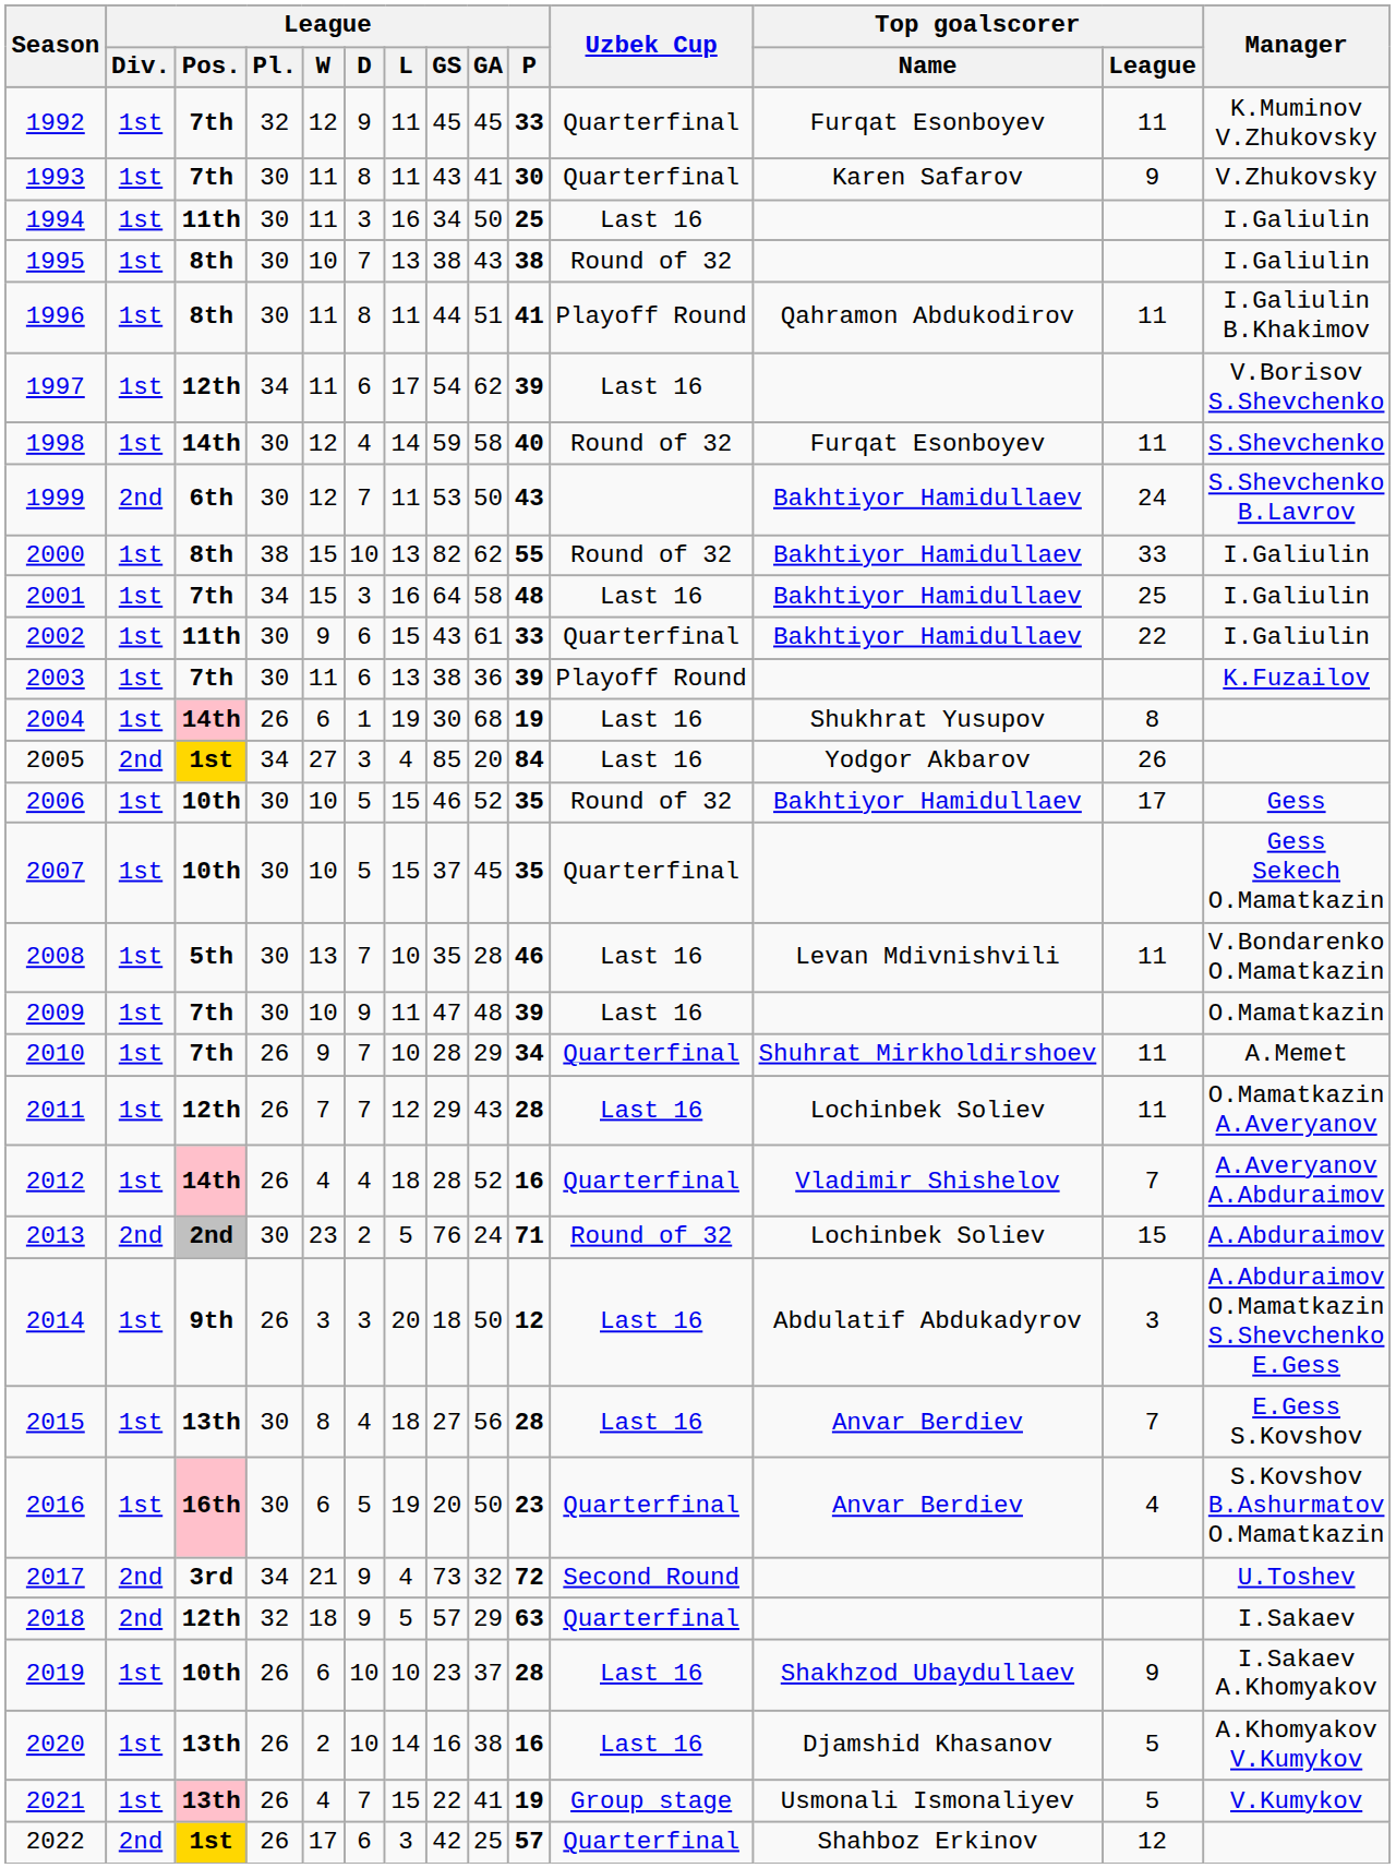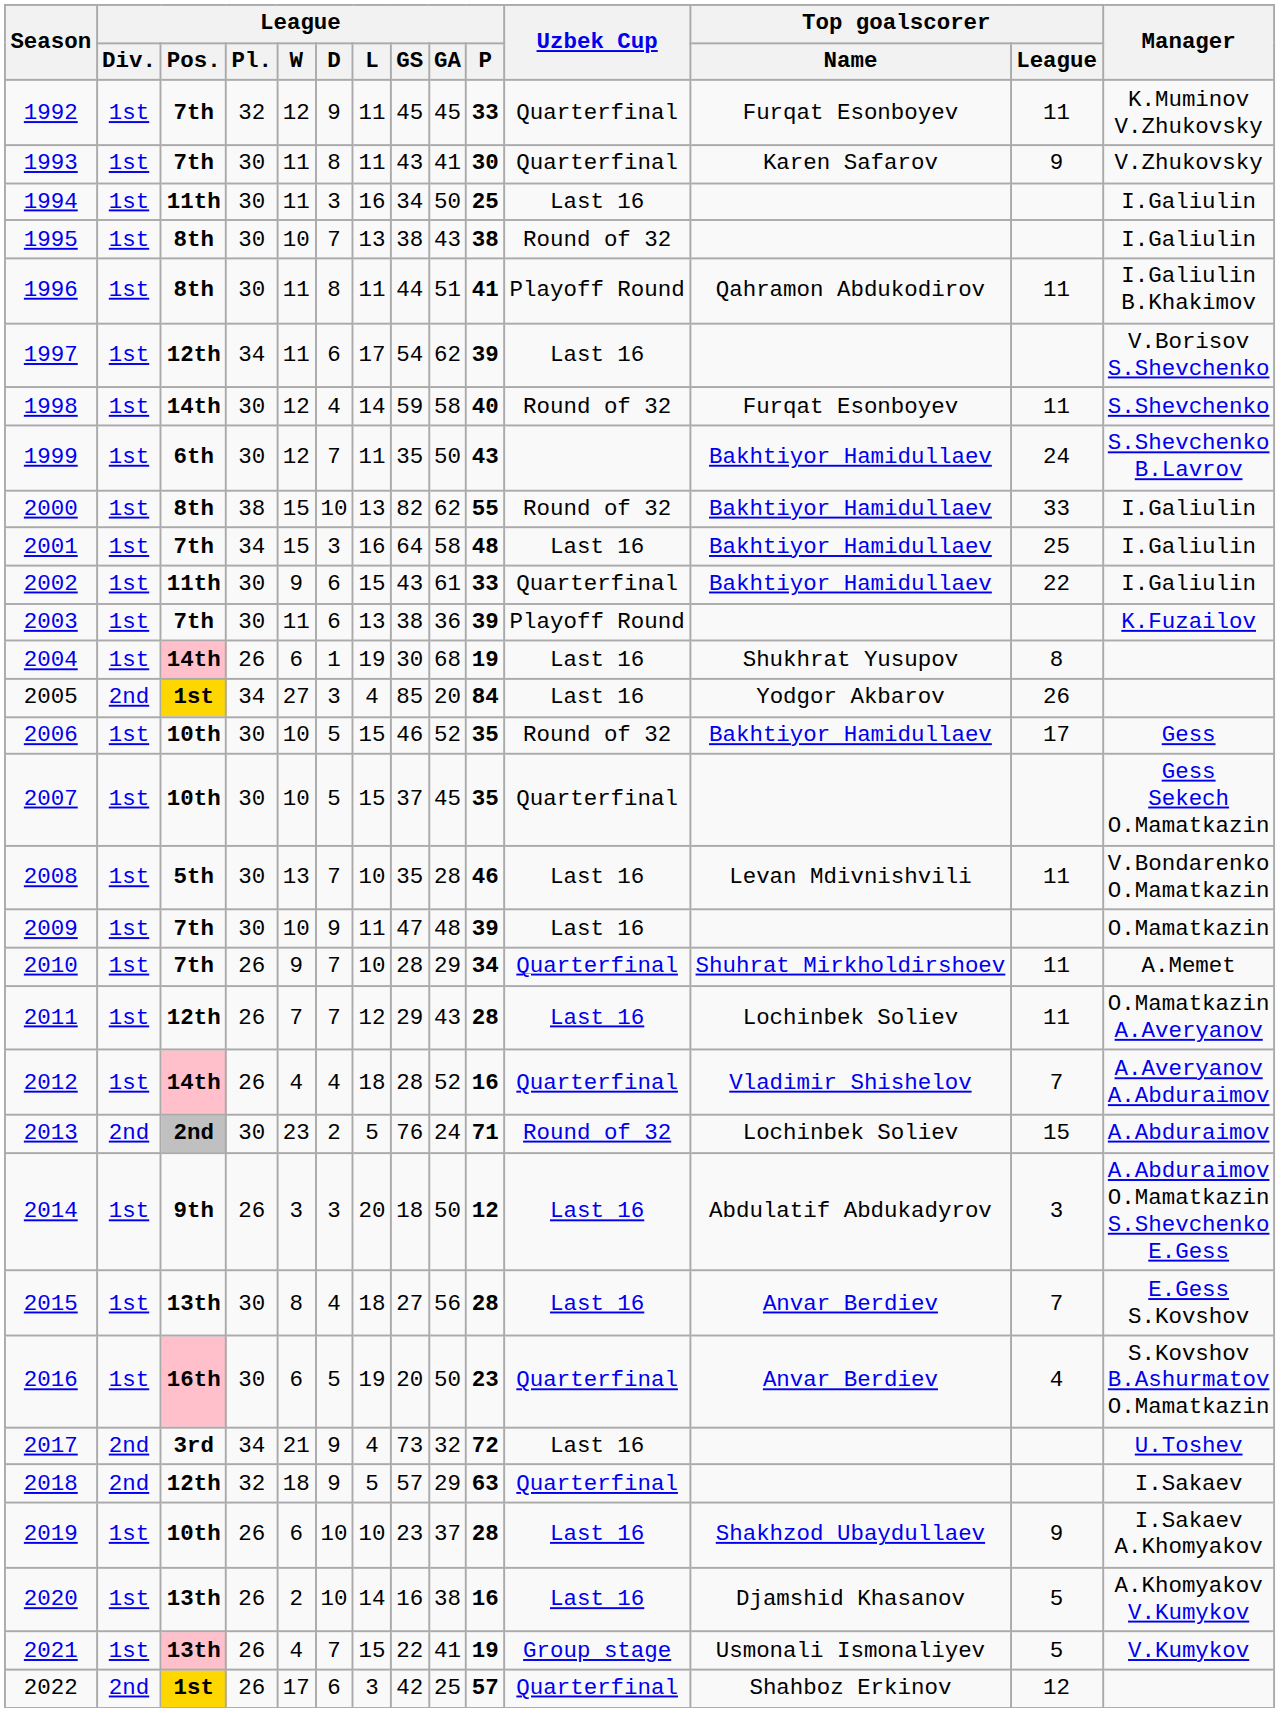 <table class="wikitable mw-collapsible mw-collapsed" align=center cellspacing="0" cellpadding="3" style="border:1px solid #AAAAAA;font-size:90%">
 <tr style="background:#efefef;">
 <th rowspan="2">Season</th>
 <th colspan="9">League</th>
 <th rowspan="2"><a href='#'>Uzbek Cup</a></th>
 <th colspan="2">Top goalscorer</th>
 <th rowspan="2">Manager</th>
 </tr>
 <tr>
 <th>Div.</th>
 <th>Pos.</th>
 <th>Pl.</th>
 <th>W</th>
 <th>D</th>
 <th>L</th>
 <th>GS</th>
 <th>GA</th>
 <th>P</th>
 <th>Name</th>
 <th>League</th>
 </tr>
 <tr>
 <td align=center><a href='#'>1992</a></td>
 <td align=center><a href='#'>1st</a></td>
 <td align=center><strong>7th</strong></td>
 <td align=center>32</td>
 <td align=center>12</td>
 <td align=center>9</td>
 <td align=center>11</td>
 <td align=center>45</td>
 <td align=center>45</td>
 <td align=center><strong>33</strong></td>
 <td align=center>Quarterfinal</td>
 <td align=center> Furqat Esonboyev</td>
 <td align=center>11</td>
 <td align=center> K.Muminov <br>  V.Zhukovsky</td>
 </tr>
 <tr>
 <td align=center><a href='#'>1993</a></td>
 <td align=center><a href='#'>1st</a></td>
 <td align=center><strong>7th</strong></td>
 <td align=center>30</td>
 <td align=center>11</td>
 <td align=center>8</td>
 <td align=center>11</td>
 <td align=center>43</td>
 <td align=center>41</td>
 <td align=center><strong>30</strong></td>
 <td align=center>Quarterfinal</td>
 <td align=center> Karen Safarov</td>
 <td align=center>9</td>
 <td align=center> V.Zhukovsky</td>
 </tr>
 <tr>
 <td align=center><a href='#'>1994</a></td>
 <td align=center><a href='#'>1st</a></td>
 <td align=center><strong>11th</strong></td>
 <td align=center>30</td>
 <td align=center>11</td>
 <td align=center>3</td>
 <td align=center>16</td>
 <td align=center>34</td>
 <td align=center>50</td>
 <td align=center><strong>25</strong></td>
 <td align=center>Last 16</td>
 <td align=center></td>
 <td align=center></td>
 <td align=center> I.Galiulin</td>
 </tr>
 <tr>
 <td align=center><a href='#'>1995</a></td>
 <td align=center><a href='#'>1st</a></td>
 <td align=center><strong>8th</strong></td>
 <td align=center>30</td>
 <td align=center>10</td>
 <td align=center>7</td>
 <td align=center>13</td>
 <td align=center>38</td>
 <td align=center>43</td>
 <td align=center><strong>38</strong></td>
 <td align=center>Round of 32</td>
 <td align=center></td>
 <td align=center></td>
 <td align=center> I.Galiulin</td>
 </tr>
 <tr>
 <td align=center><a href='#'>1996</a></td>
 <td align=center><a href='#'>1st</a></td>
 <td align=center><strong>8th</strong></td>
 <td align=center>30</td>
 <td align=center>11</td>
 <td align=center>8</td>
 <td align=center>11</td>
 <td align=center>44</td>
 <td align=center>51</td>
 <td align=center><strong>41</strong></td>
 <td align=center>Playoff Round</td>
 <td align=center> Qahramon Abdukodirov</td>
 <td align=center>11</td>
 <td align=center> I.Galiulin <br>  B.Khakimov</td>
 </tr>
 <tr>
 <td align=center><a href='#'>1997</a></td>
 <td align=center><a href='#'>1st</a></td>
 <td align=center><strong>12th</strong></td>
 <td align=center>34</td>
 <td align=center>11</td>
 <td align=center>6</td>
 <td align=center>17</td>
 <td align=center>54</td>
 <td align=center>62</td>
 <td align=center><strong>39</strong></td>
 <td align=center>Last 16</td>
 <td align=center></td>
 <td align=center></td>
 <td align=center> V.Borisov <br>  <a href='#'>S.Shevchenko</a></td>
 </tr>
 <tr>
 <td align=center><a href='#'>1998</a></td>
 <td align=center><a href='#'>1st</a></td>
 <td align=center><strong>14th</strong></td>
 <td align=center>30</td>
 <td align=center>12</td>
 <td align=center>4</td>
 <td align=center>14</td>
 <td align=center>59</td>
 <td align=center>58</td>
 <td align=center><strong>40</strong></td>
 <td align=center>Round of 32</td>
 <td align=center> Furqat Esonboyev</td>
 <td align=center>11</td>
 <td align=center> <a href='#'>S.Shevchenko</a></td>
 </tr>
 <tr>
 <td align=center><a href='#'>1999</a></td>
-<td align=center><a href='#'>2nd</a></td>
+<td align=center><a href='#'>1st</a></td>
 <td align=center><strong>6th</strong></td>
 <td align=center>30</td>
 <td align=center>12</td>
 <td align=center>7</td>
 <td align=center>11</td>
-<td align=center>53</td>
+<td align=center>35</td>
 <td align=center>50</td>
 <td align=center><strong>43</strong></td>
 <td align=center></td>
 <td align=center> <a href='#'>Bakhtiyor Hamidullaev</a></td>
 <td align=center>24</td>
 <td align=center> <a href='#'>S.Shevchenko</a> <br>  <a href='#'>B.Lavrov</a></td>
 </tr>
 <tr>
 <td align=center><a href='#'>2000</a></td>
 <td align=center><a href='#'>1st</a></td>
 <td align=center><strong>8th</strong></td>
 <td align=center>38</td>
 <td align=center>15</td>
 <td align=center>10</td>
 <td align=center>13</td>
 <td align=center>82</td>
 <td align=center>62</td>
 <td align=center><strong>55</strong></td>
 <td align=center>Round of 32</td>
 <td align=center> <a href='#'>Bakhtiyor Hamidullaev</a></td>
 <td align=center>33</td>
 <td align=center> I.Galiulin</td>
 </tr>
 <tr>
 <td align=center><a href='#'>2001</a></td>
 <td align=center><a href='#'>1st</a></td>
 <td align=center><strong>7th</strong></td>
 <td align=center>34</td>
 <td align=center>15</td>
 <td align=center>3</td>
 <td align=center>16</td>
 <td align=center>64</td>
 <td align=center>58</td>
 <td align=center><strong>48</strong></td>
 <td align=center>Last 16</td>
 <td align=center> <a href='#'>Bakhtiyor Hamidullaev</a></td>
 <td align=center>25</td>
 <td align=center> I.Galiulin</td>
 </tr>
 <tr>
 <td align=center><a href='#'>2002</a></td>
 <td align=center><a href='#'>1st</a></td>
 <td align=center><strong>11th</strong></td>
 <td align=center>30</td>
 <td align=center>9</td>
 <td align=center>6</td>
 <td align=center>15</td>
 <td align=center>43</td>
 <td align=center>61</td>
 <td align=center><strong>33</strong></td>
 <td align=center>Quarterfinal</td>
 <td align=center> <a href='#'>Bakhtiyor Hamidullaev</a></td>
 <td align=center>22</td>
 <td align=center> I.Galiulin</td>
 </tr>
 <tr>
 <td align=center><a href='#'>2003</a></td>
 <td align=center><a href='#'>1st</a></td>
 <td align=center><strong>7th</strong></td>
 <td align=center>30</td>
 <td align=center>11</td>
 <td align=center>6</td>
 <td align=center>13</td>
 <td align=center>38</td>
 <td align=center>36</td>
 <td align=center><strong>39</strong></td>
 <td align=center>Playoff Round</td>
 <td align=center></td>
 <td align=center></td>
 <td align=center> <a href='#'>K.Fuzailov</a></td>
 </tr>
 <tr>
 <td align=center><a href='#'>2004</a></td>
 <td align=center><a href='#'>1st</a></td>
 <td style="text-align:center; background:pink;"><strong>14th</strong></td>
 <td align=center>26</td>
 <td align=center>6</td>
 <td align=center>1</td>
 <td align=center>19</td>
 <td align=center>30</td>
 <td align=center>68</td>
 <td align=center><strong>19</strong></td>
 <td align=center>Last 16</td>
 <td align=center> Shukhrat Yusupov</td>
 <td align=center>8</td>
 <td align=center></td>
 </tr>
 <tr>
 <td align=center>2005</td>
 <td align=center><a href='#'>2nd</a></td>
 <td style="text-align:center; background:gold;"><strong>1st</strong></td>
 <td align=center>34</td>
 <td align=center>27</td>
 <td align=center>3</td>
 <td align=center>4</td>
 <td align=center>85</td>
 <td align=center>20</td>
 <td align=center><strong>84</strong></td>
 <td align=center>Last 16</td>
 <td align=center> Yodgor Akbarov</td>
 <td align=center>26</td>
 <td align=center></td>
 </tr>
 <tr>
 <td align=center><a href='#'>2006</a></td>
 <td align=center><a href='#'>1st</a></td>
 <td align=center><strong>10th</strong></td>
 <td align=center>30</td>
 <td align=center>10</td>
 <td align=center>5</td>
 <td align=center>15</td>
 <td align=center>46</td>
 <td align=center>52</td>
 <td align=center><strong>35</strong></td>
 <td align=center>Round of 32</td>
 <td align=center> <a href='#'>Bakhtiyor Hamidullaev</a></td>
 <td align=center>17</td>
 <td align=center> <a href='#'>Gess</a></td>
 </tr>
 <tr>
 <td align=center><a href='#'>2007</a></td>
 <td align=center><a href='#'>1st</a></td>
 <td align=center><strong>10th</strong></td>
 <td align=center>30</td>
 <td align=center>10</td>
 <td align=center>5</td>
 <td align=center>15</td>
 <td align=center>37</td>
 <td align=center>45</td>
 <td align=center><strong>35</strong></td>
 <td align=center>Quarterfinal</td>
 <td align=center></td>
 <td align=center></td>
 <td align=center> <a href='#'>Gess</a> <br>  <a href='#'>Sekech</a> <br>  O.Mamatkazin</td>
 </tr>
 <tr>
 <td align=center><a href='#'>2008</a></td>
 <td align=center><a href='#'>1st</a></td>
 <td align=center><strong>5th</strong></td>
 <td align=center>30</td>
 <td align=center>13</td>
 <td align=center>7</td>
 <td align=center>10</td>
 <td align=center>35</td>
 <td align=center>28</td>
 <td align=center><strong>46</strong></td>
 <td align=center>Last 16</td>
 <td align=center> Levan Mdivnishvili</td>
 <td align=center>11</td>
 <td align=center> V.Bondarenko <br>  O.Mamatkazin</td>
 </tr>
 <tr>
 <td align=center><a href='#'>2009</a></td>
 <td align=center><a href='#'>1st</a></td>
 <td align=center><strong>7th</strong></td>
 <td align=center>30</td>
 <td align=center>10</td>
 <td align=center>9</td>
 <td align=center>11</td>
 <td align=center>47</td>
 <td align=center>48</td>
 <td align=center><strong>39</strong></td>
 <td align=center>Last 16</td>
 <td align=center></td>
 <td align=center></td>
 <td align=center> O.Mamatkazin</td>
 </tr>
 <tr>
 <td align=center><a href='#'>2010</a></td>
 <td align=center><a href='#'>1st</a></td>
 <td align=center><strong>7th</strong></td>
 <td align=center>26</td>
 <td align=center>9</td>
 <td align=center>7</td>
 <td align=center>10</td>
 <td align=center>28</td>
 <td align=center>29</td>
 <td align=center><strong>34</strong></td>
 <td align=center><a href='#'>Quarterfinal</a></td>
 <td align=center> <a href='#'>Shuhrat Mirkholdirshoev</a></td>
 <td align=center>11</td>
 <td align=center> A.Memet</td>
 </tr>
 <tr>
 <td align=center><a href='#'>2011</a></td>
 <td align=center><a href='#'>1st</a></td>
 <td align=center><strong>12th</strong></td>
 <td align=center>26</td>
 <td align=center>7</td>
 <td align=center>7</td>
 <td align=center>12</td>
 <td align=center>29</td>
 <td align=center>43</td>
 <td align=center><strong>28</strong></td>
 <td align=center><a href='#'>Last 16</a></td>
 <td align=center> Lochinbek Soliev</td>
 <td align=center>11</td>
 <td align=center> O.Mamatkazin <br>  <a href='#'>A.Averyanov</a></td>
 </tr>
 <tr>
 <td align=center><a href='#'>2012</a></td>
 <td align=center><a href='#'>1st</a></td>
 <td style="text-align:center; background:pink;"><strong>14th</strong></td>
 <td align=center>26</td>
 <td align=center>4</td>
 <td align=center>4</td>
 <td align=center>18</td>
 <td align=center>28</td>
 <td align=center>52</td>
 <td align=center><strong>16</strong></td>
 <td align=center><a href='#'>Quarterfinal</a></td>
 <td align=center> <a href='#'>Vladimir Shishelov</a></td>
 <td align=center>7</td>
 <td align=center> <a href='#'>A.Averyanov</a> <br>  <a href='#'>A.Abduraimov</a></td>
 </tr>
 <tr>
 <td align=center><a href='#'>2013</a></td>
 <td align=center><a href='#'>2nd</a></td>
 <td style="text-align:center; background:silver;"><strong>2nd</strong></td>
 <td align=center>30</td>
 <td align=center>23</td>
 <td align=center>2</td>
 <td align=center>5</td>
 <td align=center>76</td>
 <td align=center>24</td>
 <td align=center><strong>71</strong></td>
 <td align=center><a href='#'>Round of 32</a></td>
 <td align=center> Lochinbek Soliev</td>
 <td align=center>15</td>
 <td align=center> <a href='#'>A.Abduraimov</a></td>
 </tr>
 <tr>
 <td align=center><a href='#'>2014</a></td>
 <td align=center><a href='#'>1st</a></td>
 <td align=center><strong>9th</strong></td>
 <td align=center>26</td>
 <td align=center>3</td>
 <td align=center>3</td>
 <td align=center>20</td>
 <td align=center>18</td>
 <td align=center>50</td>
 <td align=center><strong>12</strong></td>
 <td align=center><a href='#'>Last 16</a></td>
 <td align=center> Abdulatif Abdukadyrov</td>
 <td align=center>3</td>
 <td align=center> <a href='#'>A.Abduraimov</a> <br>  O.Mamatkazin <br>  <a href='#'>S.Shevchenko</a> <br>  <a href='#'>E.Gess</a></td>
 </tr>
 <tr>
 <td align=center><a href='#'>2015</a></td>
 <td align=center><a href='#'>1st</a></td>
 <td align=center><strong>13th</strong></td>
 <td align=center>30</td>
 <td align=center>8</td>
 <td align=center>4</td>
 <td align=center>18</td>
 <td align=center>27</td>
 <td align=center>56</td>
 <td align=center><strong>28</strong></td>
 <td align=center><a href='#'>Last 16</a></td>
 <td align=center> <a href='#'>Anvar Berdiev</a></td>
 <td align=center>7</td>
 <td align=center> <a href='#'>E.Gess</a> <br>  S.Kovshov</td>
 </tr>
 <tr>
 <td align=center><a href='#'>2016</a></td>
 <td align=center><a href='#'>1st</a></td>
 <td style="text-align:center; background:pink;"><strong>16th</strong></td>
 <td align=center>30</td>
 <td align=center>6</td>
 <td align=center>5</td>
 <td align=center>19</td>
 <td align=center>20</td>
 <td align=center>50</td>
 <td align=center><strong>23</strong></td>
 <td align=center><a href='#'>Quarterfinal</a></td>
 <td align=center> <a href='#'>Anvar Berdiev</a></td>
 <td align=center>4</td>
 <td align=center> S.Kovshov <br>  <a href='#'>B.Ashurmatov</a> <br>  O.Mamatkazin</td>
 </tr>
 <tr>
 <td align=center><a href='#'>2017</a></td>
 <td align=center><a href='#'>2nd</a></td>
 <td align=center><strong>3rd</strong></td>
 <td align=center>34</td>
 <td align=center>21</td>
 <td align=center>9</td>
 <td align=center>4</td>
 <td align=center>73</td>
 <td align=center>32</td>
 <td align=center><strong>72</strong></td>
-<td align=center><a href='#'>Second Round</a></td>
+<td align=center>Last 16</td>
 <td align=center></td>
 <td align=center></td>
 <td align=center> <a href='#'>U.Toshev</a></td>
 </tr>
 <tr>
 <td align=center><a href='#'>2018</a></td>
 <td align=center><a href='#'>2nd</a></td>
 <td align=center><strong>12th</strong></td>
 <td align=center>32</td>
 <td align=center>18</td>
 <td align=center>9</td>
 <td align=center>5</td>
 <td align=center>57</td>
 <td align=center>29</td>
 <td align=center><strong>63</strong></td>
 <td align=center><a href='#'>Quarterfinal</a></td>
 <td align=center></td>
 <td align=center></td>
 <td align=center> I.Sakaev</td>
 </tr>
 <tr>
 <td align=center><a href='#'>2019</a></td>
 <td align=center><a href='#'>1st</a></td>
 <td align=center><strong>10th</strong></td>
 <td align=center>26</td>
 <td align=center>6</td>
 <td align=center>10</td>
 <td align=center>10</td>
 <td align=center>23</td>
 <td align=center>37</td>
 <td align=center><strong>28</strong></td>
 <td align=center><a href='#'>Last 16</a></td>
 <td align=center> <a href='#'>Shakhzod Ubaydullaev</a></td>
 <td align=center>9</td>
 <td align=center> I.Sakaev <br>  A.Khomyakov</td>
 </tr>
 <tr>
 <td align=center><a href='#'>2020</a></td>
 <td align=center><a href='#'>1st</a></td>
 <td align=center><strong>13th</strong></td>
 <td align=center>26</td>
 <td align=center>2</td>
 <td align=center>10</td>
 <td align=center>14</td>
 <td align=center>16</td>
 <td align=center>38</td>
 <td align=center><strong>16</strong></td>
 <td align=center><a href='#'>Last 16</a></td>
 <td align=center> Djamshid Khasanov</td>
 <td align=center>5</td>
 <td align=center> A.Khomyakov <br>  <a href='#'>V.Kumykov</a></td>
 </tr>
 <tr>
 <td align=center><a href='#'>2021</a></td>
 <td align=center><a href='#'>1st</a></td>
 <td style="text-align:center; background:pink;"><strong>13th</strong></td>
 <td align=center>26</td>
 <td align=center>4</td>
 <td align=center>7</td>
 <td align=center>15</td>
 <td align=center>22</td>
 <td align=center>41</td>
 <td align=center><strong>19</strong></td>
 <td align=center><a href='#'>Group stage</a></td>
 <td align=center> Usmonali Ismonaliyev</td>
 <td align=center>5</td>
 <td align=center> <a href='#'>V.Kumykov</a></td>
 </tr>
 <tr>
 <td align=center>2022</td>
 <td align=center><a href='#'>2nd</a></td>
 <td style="text-align:center; background:gold;"><strong>1st</strong></td>
 <td align=center>26</td>
 <td align=center>17</td>
 <td align=center>6</td>
 <td align=center>3</td>
 <td align=center>42</td>
 <td align=center>25</td>
 <td align=center><strong>57</strong></td>
 <td align=center><a href='#'>Quarterfinal</a></td>
 <td align=center> Shahboz Erkinov</td>
 <td align=center>12</td>
 <td align=center></td>
 </tr>
 </table>
